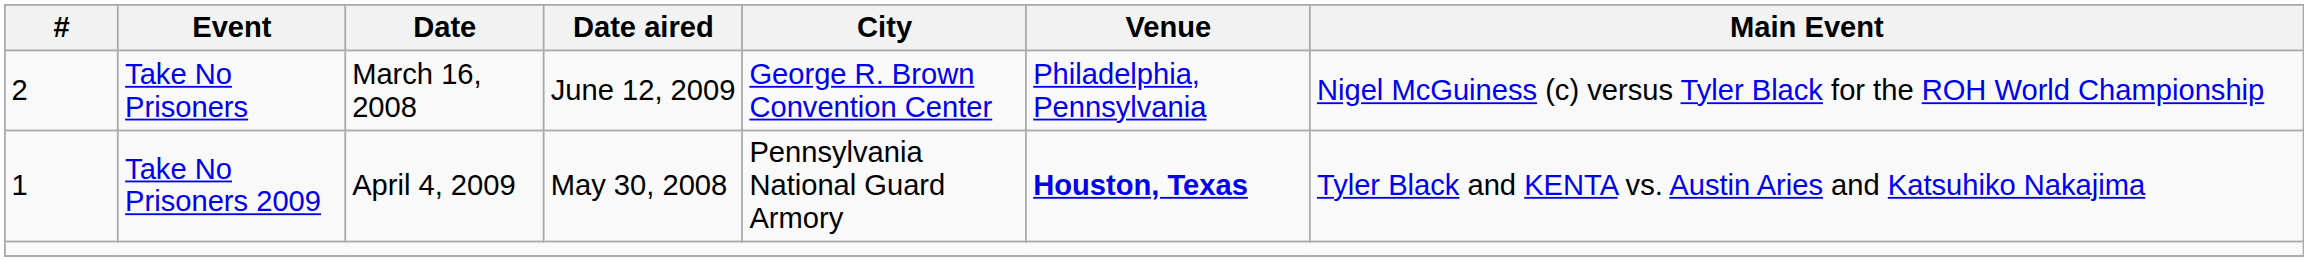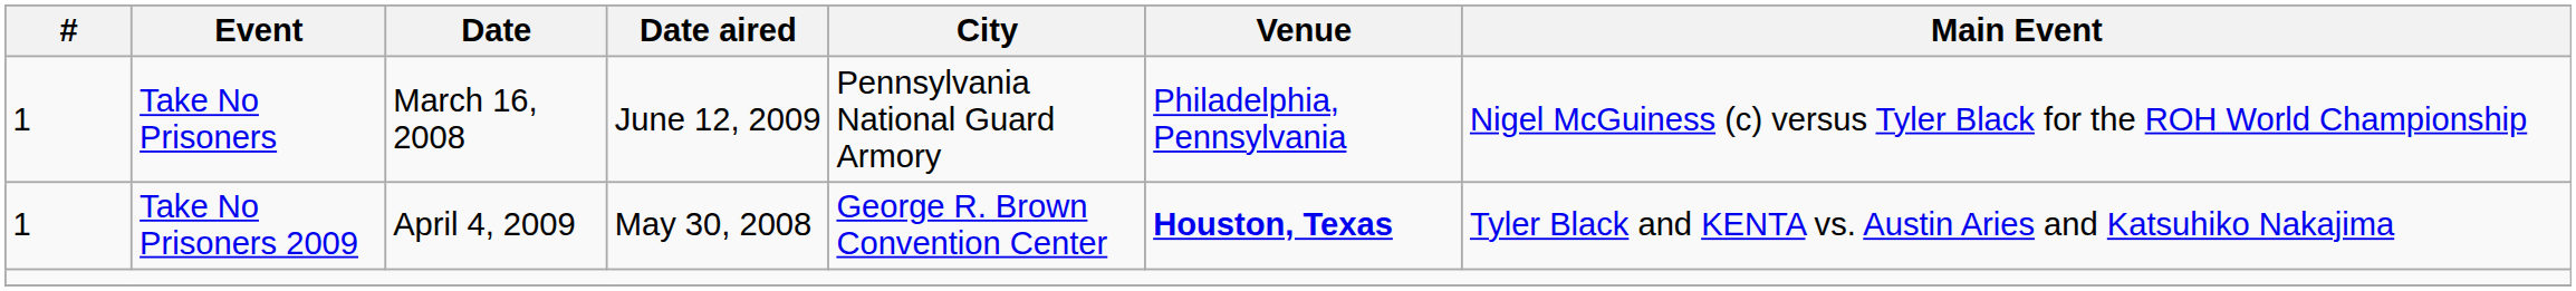 <table class="wikitable" align="center" width="100%">
 <tr>
 <th width="4%">#</th>
 <th width="8%">Event</th>
 <th width="7%">Date</th>
 <th width="7%">Date aired</th>
 <th width="10%">City</th>
 <th width="10%">Venue</th>
 <th width="35%">Main Event</th>
 </tr>
 <tr>
-<td>2</td>
+<td>1</td>
 <td><a href='#'>Take No Prisoners</a></td>
 <td>March 16, 2008</td>
 <td>June 12, 2009</td>
-<td><a href='#'>George R. Brown Convention Center</a></td>
+<td>Pennsylvania National Guard Armory</td>
 <td><a href='#'>Philadelphia, Pennsylvania</a></td>
 <td><a href='#'>Nigel McGuiness</a> (c) versus <a href='#'>Tyler Black</a> for the <a href='#'>ROH World Championship</a></td>
 </tr>
 <tr>
 <td>1</td>
 <td><a href='#'>Take No Prisoners 2009</a></td>
 <td>April 4, 2009</td>
 <td>May 30, 2008</td>
-<td>Pennsylvania National Guard Armory</td>
+<td><a href='#'>George R. Brown Convention Center</a></td>
 <td><strong><a href='#'>Houston, Texas</a></strong></td>
 <td><a href='#'>Tyler Black</a> and <a href='#'>KENTA</a> vs. <a href='#'>Austin Aries</a> and <a href='#'>Katsuhiko Nakajima</a></td>
 </tr>
 <tr>
 <td colspan="10"></td>
 </tr>
 <tr>
 </tr>
 </table>
